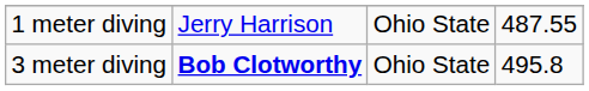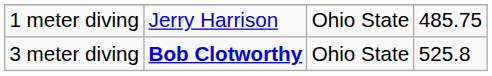 <table class="wikitable sortable" style="text-align:left">
 <tr>
 </tr>
 <tr>
 <td>1 meter diving</td>
 <td><a href='#'>Jerry Harrison</a></td>
 <td>Ohio State</td>
-<td>487.55</td>
+<td>485.75</td>
 </tr>
 <tr>
 <td>3 meter diving</td>
 <td><strong><a href='#'>Bob Clotworthy</a></strong></td>
 <td>Ohio State</td>
-<td>495.8</td>
+<td>525.8</td>
 </tr>
 </table>
